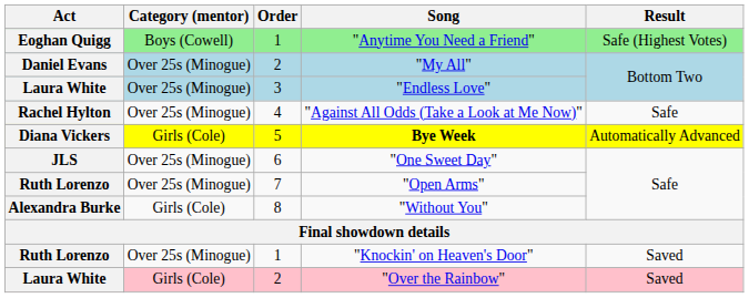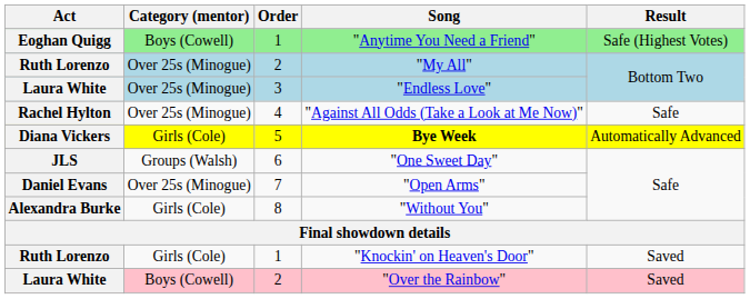 <table class="wikitable plainrowheaders" style="text-align:center;">
 <tr>
 <th scope="col">Act</th>
 <th scope="col">Category (mentor)</th>
 <th scope="col">Order</th>
 <th scope="col">Song</th>
 <th scope="col">Result</th>
 </tr>
 <tr style="background:lightgreen;">
 <th scope=row>Eoghan Quigg</th>
 <td>Boys (Cowell)</td>
 <td>1</td>
 <td>"<a href='#'>Anytime You Need a Friend</a>"</td>
 <td>Safe (Highest Votes)</td>
 </tr>
 <tr style="background: lightblue">
-<th scope=row>Daniel Evans</th>
+<th scope=row>Ruth Lorenzo</th>
 <td>Over 25s (Minogue)</td>
 <td>2</td>
 <td>"<a href='#'>My All</a>"</td>
 <td rowspan=2>Bottom Two</td>
 </tr>
 <tr style="background: lightblue">
 <th scope=row>Laura White</th>
 <td>Over 25s (Minogue)</td>
 <td>3</td>
 <td>"<a href='#'>Endless Love</a>"</td>
 </tr>
 <tr>
 <th scope=row>Rachel Hylton</th>
 <td>Over 25s (Minogue)</td>
 <td>4</td>
 <td>"<a href='#'>Against All Odds (Take a Look at Me Now)</a>"</td>
 <td>Safe</td>
 </tr>
 <tr style="background:yellow;">
 <th scope=row>Diana Vickers</th>
 <td>Girls (Cole)</td>
 <td>5</td>
 <td style="background:yellow;"><strong>Bye Week</strong></td>
 <td>Automatically Advanced</td>
 </tr>
 <tr>
 <th scope=row>JLS</th>
-<td>Over 25s (Minogue)</td>
+<td>Groups (Walsh)</td>
 <td>6</td>
 <td>"<a href='#'>One Sweet Day</a>"</td>
 <td rowspan=3>Safe</td>
 </tr>
 <tr>
-<th scope=row>Ruth Lorenzo</th>
+<th scope=row>Daniel Evans</th>
 <td>Over 25s (Minogue)</td>
 <td>7</td>
 <td>"<a href='#'>Open Arms</a>"</td>
 </tr>
 <tr>
 <th scope=row>Alexandra Burke</th>
 <td>Girls (Cole)</td>
 <td>8</td>
 <td>"<a href='#'>Without You</a>"</td>
 </tr>
 <tr>
 <th colspan="5">Final showdown details</th>
 </tr>
 <tr>
 <th scope=row>Ruth Lorenzo</th>
-<td>Over 25s (Minogue)</td>
+<td>Girls (Cole)</td>
 <td>1</td>
 <td>"<a href='#'>Knockin' on Heaven's Door</a>"</td>
 <td>Saved</td>
 </tr>
 <tr style="background: pink">
 <th scope=row>Laura White</th>
-<td>Girls (Cole)</td>
+<td>Boys (Cowell)</td>
 <td>2</td>
 <td>"<a href='#'>Over the Rainbow</a>"</td>
 <td>Saved</td>
 </tr>
 </table>
